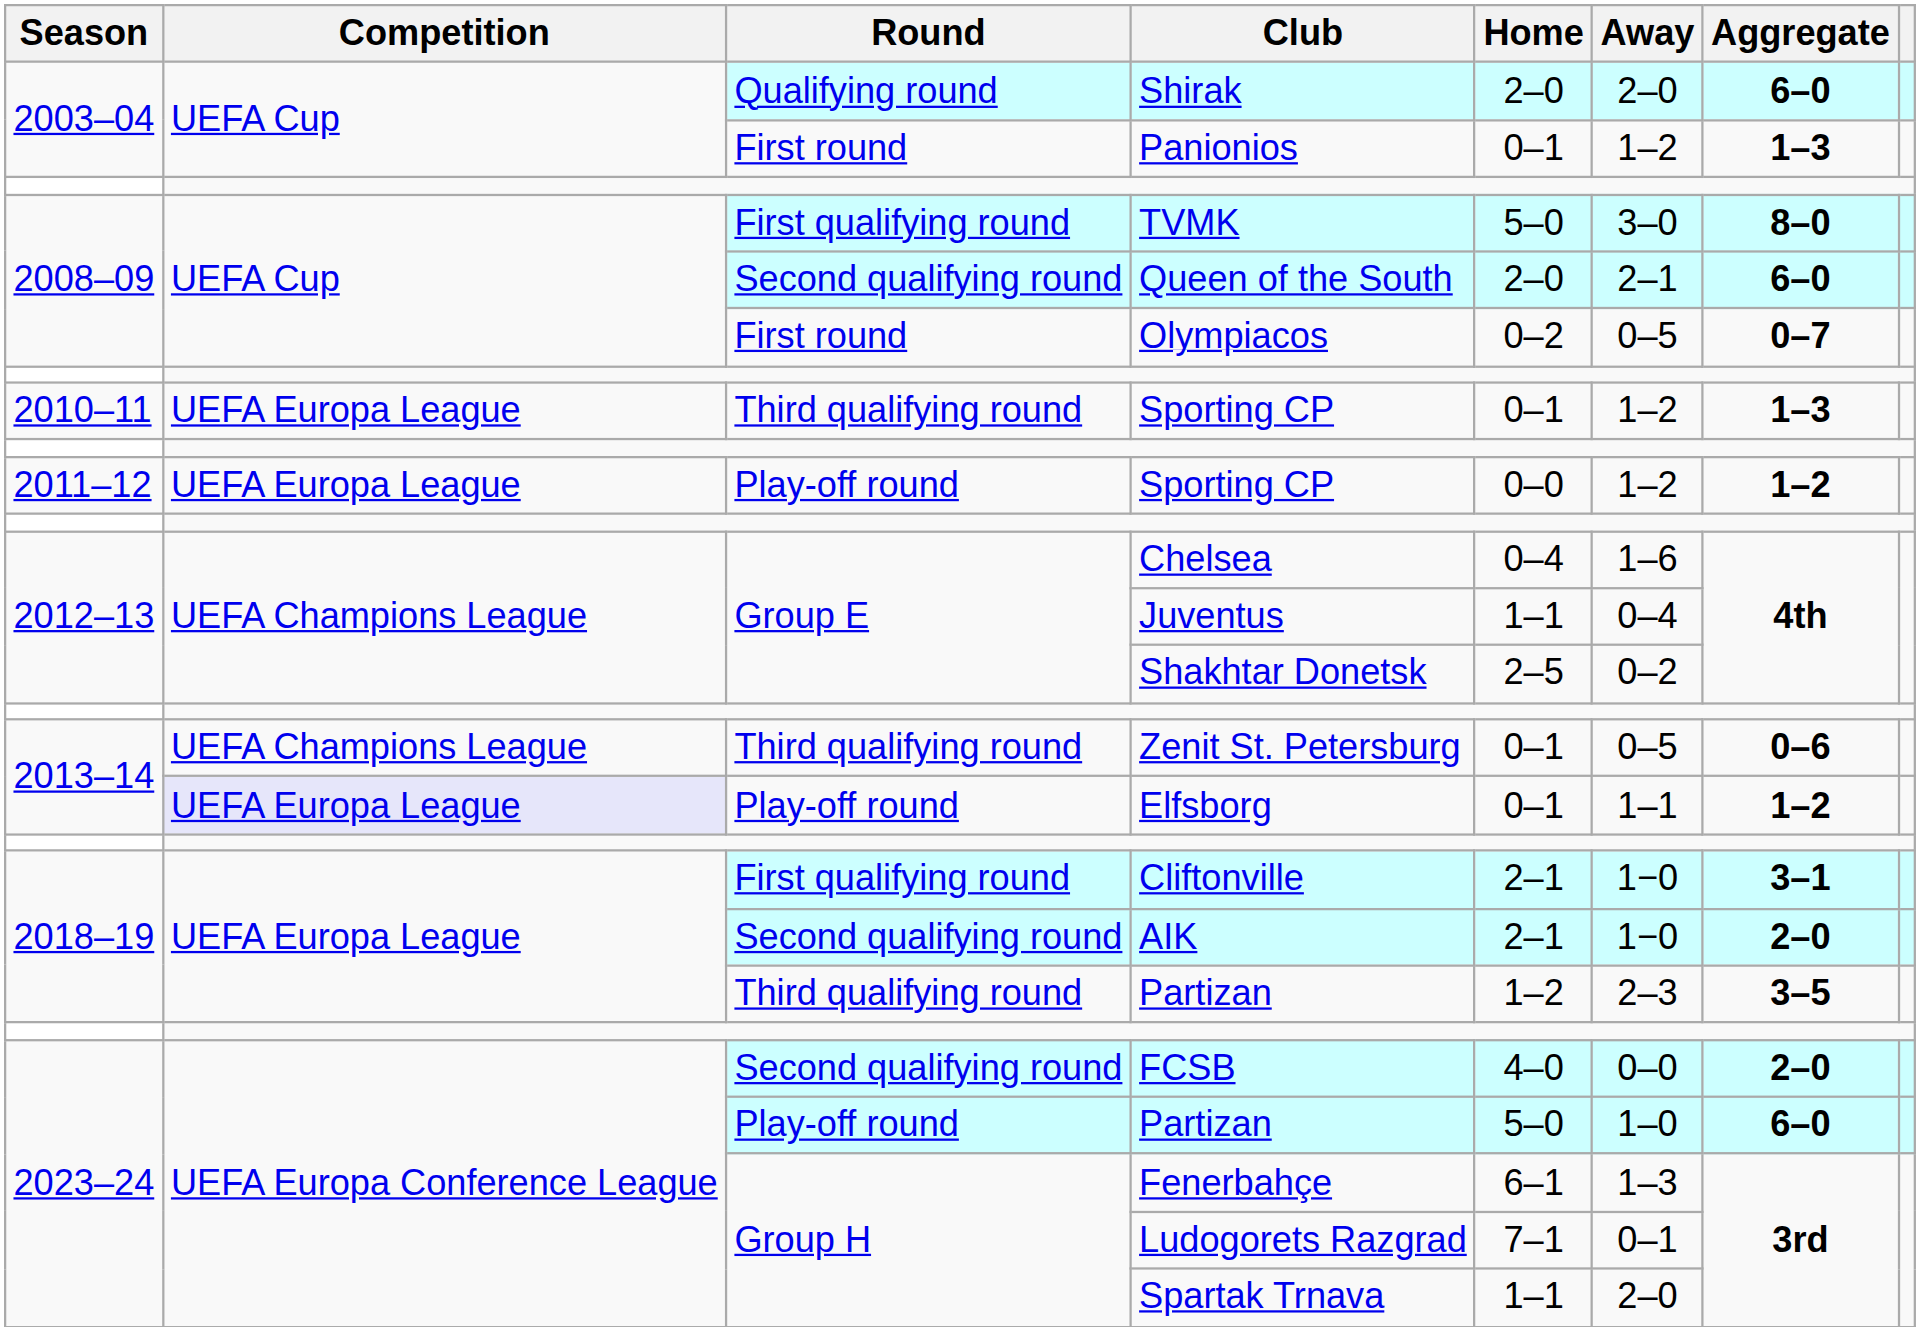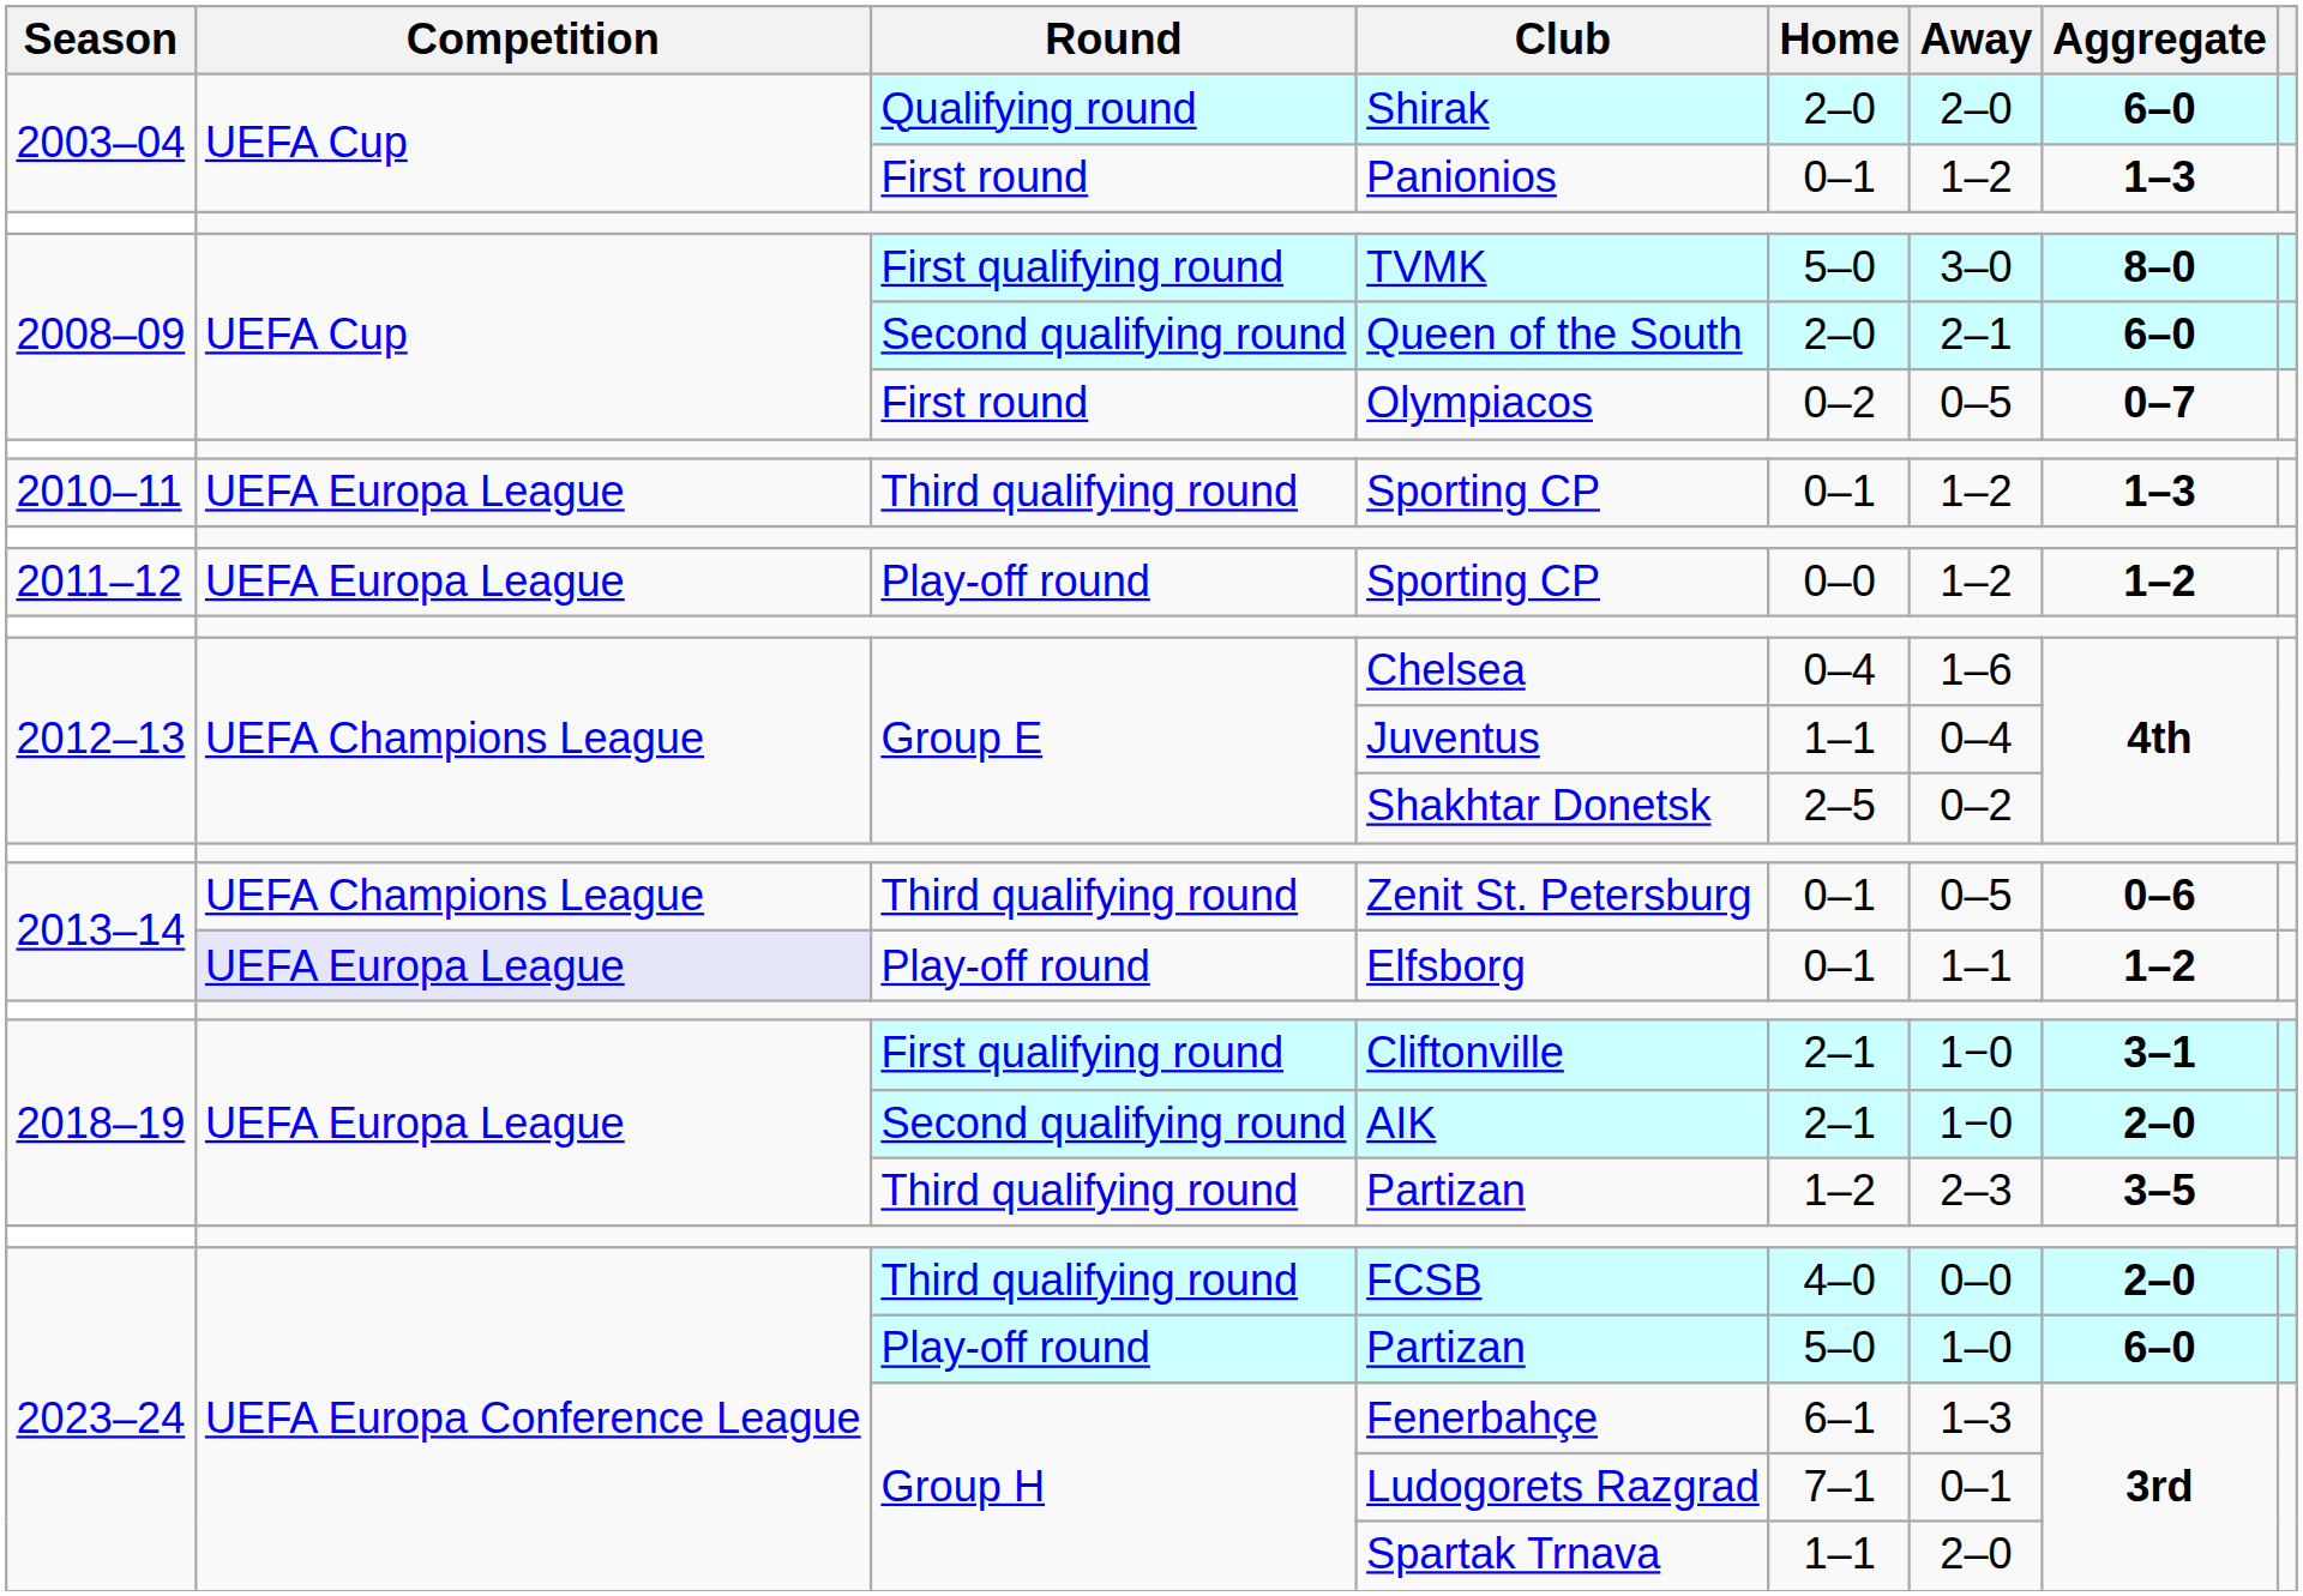 <table class="wikitable">
 <tr>
 <th>Season</th>
 <th>Competition</th>
 <th>Round</th>
 <th>Club</th>
 <th>Home</th>
 <th>Away</th>
 <th>Aggregate</th>
 <th></th>
 </tr>
 <tr>
 <td rowspan=2><a href='#'>2003–04</a></td>
 <td rowspan=2><a href='#'>UEFA Cup</a></td>
 <td style="background-color:#CFF"><a href='#'>Qualifying round</a></td>
 <td style="background-color:#CFF"> <a href='#'>Shirak</a></td>
 <td style="background-color:#CFF" align="center">2–0</td>
 <td style="background-color:#CFF" align="center">2–0</td>
 <td style="background-color:#CFF" align="center"><strong>6–0</strong></td>
 <td style="background-color:#CFF" align="center"></td>
 </tr>
 <tr>
 <td><a href='#'>First round</a></td>
 <td> <a href='#'>Panionios</a></td>
 <td align="center">0–1</td>
 <td align="center">1–2</td>
 <td align="center"><strong>1–3</strong></td>
 <td align="center"></td>
 </tr>
 <tr>
 <td colspan=1 style="text-align: center;" bgcolor=white></td>
 </tr>
 <tr>
 <td rowspan=3><a href='#'>2008–09</a></td>
 <td rowspan=3><a href='#'>UEFA Cup</a></td>
 <td style="background-color:#CFF"><a href='#'>First qualifying round</a></td>
 <td style="background-color:#CFF"> <a href='#'>TVMK</a></td>
 <td style="background-color:#CFF" align="center">5–0</td>
 <td style="background-color:#CFF" align="center">3–0</td>
 <td style="background-color:#CFF" align="center"><strong>8–0</strong></td>
 <td style="background-color:#CFF" align="center"></td>
 </tr>
 <tr>
 <td style="background-color:#CFF"><a href='#'>Second qualifying round</a></td>
 <td style="background-color:#CFF"> <a href='#'>Queen of the South</a></td>
 <td style="background-color:#CFF" align="center">2–0</td>
 <td style="background-color:#CFF" align="center">2–1</td>
 <td style="background-color:#CFF" align="center"><strong>6–0</strong></td>
 <td style="background-color:#CFF" align="center"></td>
 </tr>
 <tr>
 <td><a href='#'>First round</a></td>
 <td> <a href='#'>Olympiacos</a></td>
 <td align="center">0–2</td>
 <td align="center">0–5</td>
 <td align="center"><strong>0–7</strong></td>
 <td align="center"></td>
 </tr>
 <tr>
 <td colspan=1 style="text-align: center;" bgcolor=white></td>
 </tr>
 <tr>
 <td><a href='#'>2010–11</a></td>
 <td><a href='#'>UEFA Europa League</a></td>
 <td><a href='#'>Third qualifying round</a></td>
 <td> <a href='#'>Sporting CP</a></td>
 <td align="center">0–1</td>
 <td align="center">1–2</td>
 <td align="center"><strong>1–3</strong></td>
 <td align="center"></td>
 </tr>
 <tr>
 <td colspan=1 style="text-align: center;" bgcolor=white></td>
 </tr>
 <tr>
 <td><a href='#'>2011–12</a></td>
 <td><a href='#'>UEFA Europa League</a></td>
 <td><a href='#'>Play-off round</a></td>
 <td> <a href='#'>Sporting CP</a></td>
 <td align="center">0–0</td>
 <td align="center">1–2</td>
 <td align="center"><strong>1–2</strong></td>
 <td align="center"></td>
 </tr>
 <tr>
 <td colspan=1 style="text-align: center;" bgcolor=white></td>
 </tr>
 <tr>
 <td rowspan="3"><a href='#'>2012–13</a></td>
 <td rowspan="3"><a href='#'>UEFA Champions League</a></td>
 <td rowspan="3"><a href='#'>Group E</a></td>
 <td> <a href='#'>Chelsea</a></td>
 <td align="center">0–4</td>
 <td align="center">1–6</td>
 <td rowspan=3 align="center"><strong>4th</strong></td>
 <td rowspan=3 align="center"></td>
 </tr>
 <tr>
 <td> <a href='#'>Juventus</a></td>
 <td align="center">1–1</td>
 <td align="center">0–4</td>
 </tr>
 <tr>
 <td> <a href='#'>Shakhtar Donetsk</a></td>
 <td align="center">2–5</td>
 <td align="center">0–2</td>
 </tr>
 <tr>
 <td colspan=1 style="text-align: center;" bgcolor=white></td>
 </tr>
 <tr>
 <td rowspan=2><a href='#'>2013–14</a></td>
 <td><a href='#'>UEFA Champions League</a></td>
 <td><a href='#'>Third qualifying round</a></td>
 <td> <a href='#'>Zenit St. Petersburg</a></td>
 <td align="center">0–1</td>
 <td align="center">0–5</td>
 <td align="center"><strong>0–6</strong></td>
 <td align="center"></td>
 </tr>
 <tr>
 <td style="background: lavender;"><a href='#'>UEFA Europa League</a></td>
 <td><a href='#'>Play-off round</a></td>
 <td> <a href='#'>Elfsborg</a></td>
 <td align="center">0–1</td>
 <td align="center">1–1</td>
 <td align="center"><strong>1–2</strong></td>
 <td align="center"></td>
 </tr>
 <tr>
 <td colspan=1 style="text-align: center;" bgcolor=white></td>
 </tr>
 <tr>
 <td rowspan=3><a href='#'>2018–19</a></td>
 <td rowspan=3><a href='#'>UEFA Europa League</a></td>
 <td style="background-color:#CFF"><a href='#'>First qualifying round</a></td>
 <td style="background-color:#CFF"> <a href='#'>Cliftonville</a></td>
 <td style="background-color:#CFF" align="center">2–1</td>
 <td style="background-color:#CFF" align="center">1−0</td>
 <td style="background-color:#CFF" align="center"><strong>3–1</strong></td>
 <td style="background-color:#CFF" align="center"></td>
 </tr>
 <tr>
 <td style="background-color:#CFF"><a href='#'>Second qualifying round</a></td>
 <td style="background-color:#CFF"> <a href='#'>AIK</a></td>
 <td style="background-color:#CFF" align="center">2–1</td>
 <td style="background-color:#CFF" align="center">1−0</td>
 <td style="background-color:#CFF" align="center"><strong>2–0</strong></td>
 <td style="background-color:#CFF" align="center"></td>
 </tr>
 <tr>
 <td><a href='#'>Third qualifying round</a></td>
 <td> <a href='#'>Partizan</a></td>
 <td align="center">1–2</td>
 <td align="center">2–3</td>
 <td align="center"><strong>3–5</strong></td>
 <td align="center"></td>
 </tr>
 <tr>
 <td colspan=1 style="text-align: center;" bgcolor=white></td>
 </tr>
 <tr>
 <td rowspan=5><a href='#'>2023–24</a></td>
 <td rowspan=5><a href='#'>UEFA Europa Conference League</a></td>
-<td style="background-color:#CFF"><a href='#'>Second qualifying round</a></td>
+<td style="background-color:#CFF"><a href='#'>Third qualifying round</a></td>
 <td style="background-color:#CFF"> <a href='#'>FCSB</a></td>
 <td style="background-color:#CFF" align="center">4–0</td>
 <td style="background-color:#CFF" align="center">0–0</td>
 <td style="background-color:#CFF" align="center"><strong>2–0</strong></td>
 <td style="background-color:#CFF" align="center"></td>
 </tr>
 <tr>
 <td style="background-color:#CFF"><a href='#'>Play-off round</a></td>
 <td style="background-color:#CFF"> <a href='#'>Partizan</a></td>
 <td style="background-color:#CFF" align="center">5–0</td>
 <td style="background-color:#CFF" align="center">1–0</td>
 <td style="background-color:#CFF" align="center"><strong>6–0</strong></td>
 <td style="background-color:#CFF" align="center"></td>
 </tr>
 <tr>
 <td rowspan="3"><a href='#'>Group H</a></td>
 <td> <a href='#'>Fenerbahçe</a></td>
 <td align="center">6–1</td>
 <td align="center">1–3</td>
 <td rowspan=3 align="center"><strong>3rd</strong></td>
 <td rowspan=3 align="center"></td>
 </tr>
 <tr>
 <td> <a href='#'>Ludogorets Razgrad</a></td>
 <td align="center">7–1</td>
 <td align="center">0–1</td>
 </tr>
 <tr>
 <td> <a href='#'>Spartak Trnava</a></td>
 <td align="center">1–1</td>
 <td align="center">2–0</td>
 </tr>
 <tr>
 </tr>
 </table>
